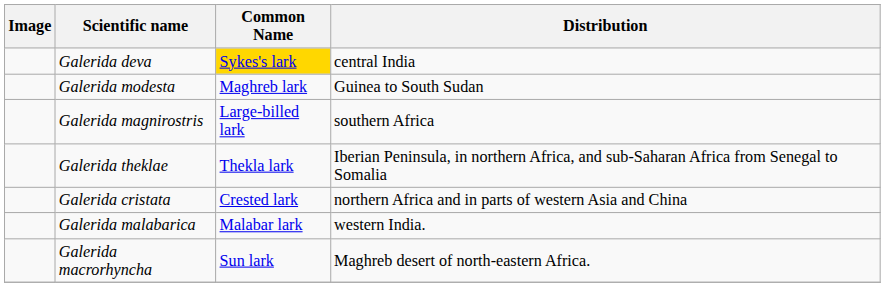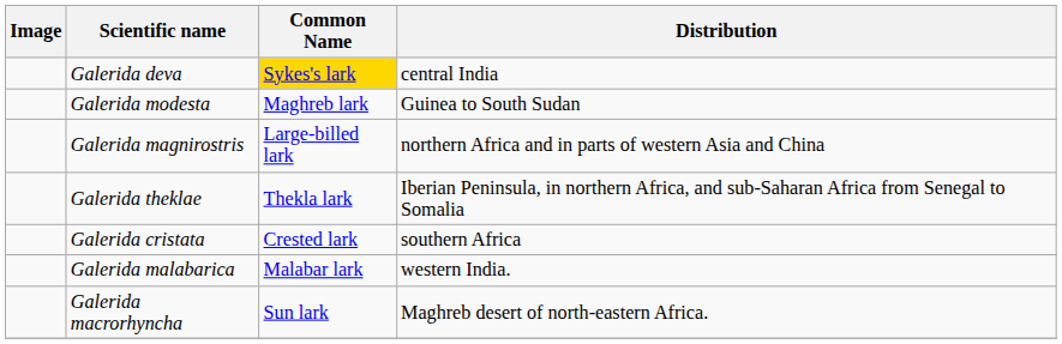 <table class="wikitable">
 <tr>
 <th>Image</th>
 <th>Scientific name</th>
 <th>Common Name</th>
 <th>Distribution</th>
 </tr>
 <tr>
 <td></td>
 <td><em>Galerida deva</em></td>
 <td style="background: gold;"><a href='#'>Sykes's lark</a></td>
 <td>central India</td>
 </tr>
 <tr>
 <td></td>
 <td><em>Galerida modesta</em></td>
 <td><a href='#'>Maghreb lark</a></td>
 <td>Guinea to South Sudan</td>
 </tr>
 <tr>
 <td></td>
 <td><em>Galerida magnirostris</em></td>
 <td><a href='#'>Large-billed lark</a></td>
-<td>southern Africa</td>
+<td>northern Africa and in parts of western Asia and China</td>
 </tr>
 <tr>
 <td></td>
 <td><em>Galerida theklae</em></td>
 <td><a href='#'>Thekla lark</a></td>
 <td>Iberian Peninsula, in northern Africa, and sub-Saharan Africa from Senegal to Somalia</td>
 </tr>
 <tr>
 <td></td>
 <td><em>Galerida cristata</em></td>
 <td><a href='#'>Crested lark</a></td>
-<td>northern Africa and in parts of western Asia and China</td>
+<td>southern Africa</td>
 </tr>
 <tr>
 <td></td>
 <td><em>Galerida malabarica</em></td>
 <td><a href='#'>Malabar lark</a></td>
 <td>western India.</td>
 </tr>
 <tr>
 <td></td>
 <td><em>Galerida macrorhyncha</em></td>
 <td><a href='#'>Sun lark</a></td>
 <td>Maghreb desert of north-eastern Africa.</td>
 </tr>
 <tr>
 </tr>
 </table>
